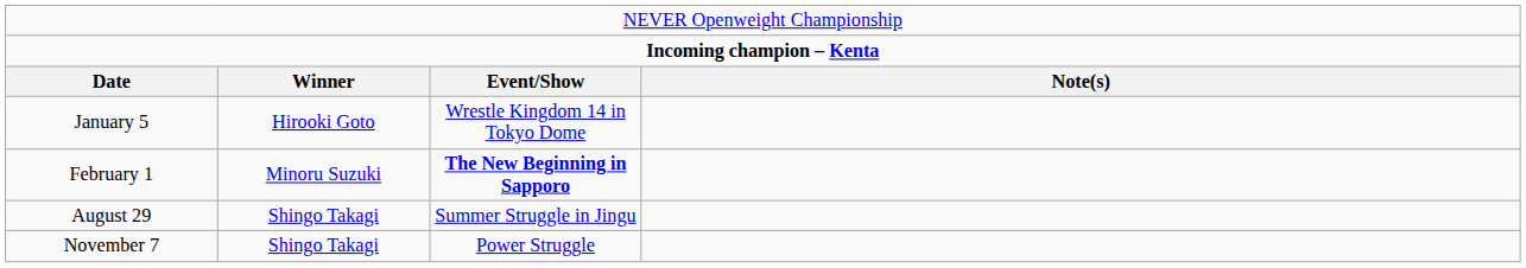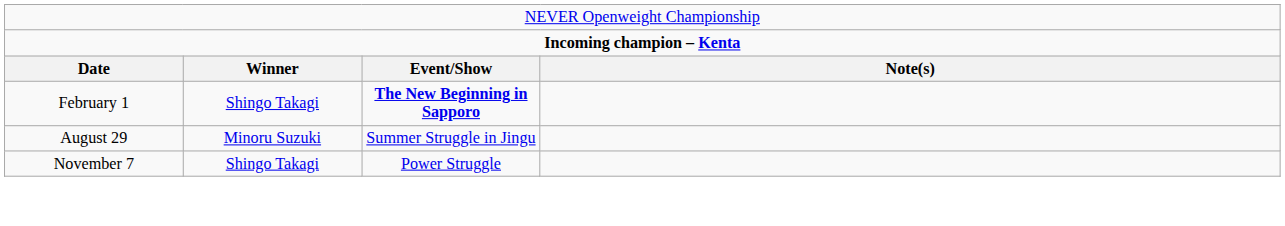 <table class="wikitable" style="text-align:center; width:100%;">
 <tr>
 <td colspan="4" style="text-align: center;"><a href='#'>NEVER Openweight Championship</a></td>
 </tr>
 <tr>
 <td colspan="4" style="text-align: center;"><strong>Incoming champion – <a href='#'>Kenta</a></strong></td>
 </tr>
 <tr>
 <th width=14%>Date</th>
 <th width=14%>Winner</th>
 <th width=14%>Event/Show</th>
 <th width=58%>Note(s)</th>
 </tr>
 <tr>
-<td>January 5</td>
-<td><a href='#'>Hirooki Goto</a></td>
-<td><a href='#'>Wrestle Kingdom 14 in Tokyo Dome</a><br></td>
-<td></td>
-</tr>
-<tr>
 <td>February 1</td>
-<td><a href='#'>Minoru Suzuki</a></td>
+<td><a href='#'>Shingo Takagi</a></td>
 <td><strong><a href='#'>The New Beginning in Sapporo</a></strong></td>
 <td></td>
 </tr>
 <tr>
 <td>August 29</td>
-<td><a href='#'>Shingo Takagi</a></td>
+<td><a href='#'>Minoru Suzuki</a></td>
 <td><a href='#'>Summer Struggle in Jingu</a></td>
 <td></td>
 </tr>
 <tr>
 <td>November 7</td>
 <td><a href='#'>Shingo Takagi</a></td>
 <td><a href='#'>Power Struggle</a></td>
 <td></td>
 </tr>
 </table>
